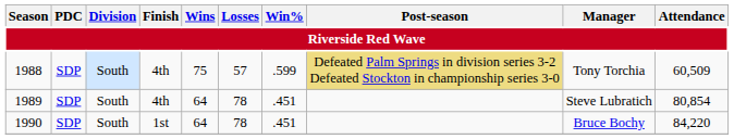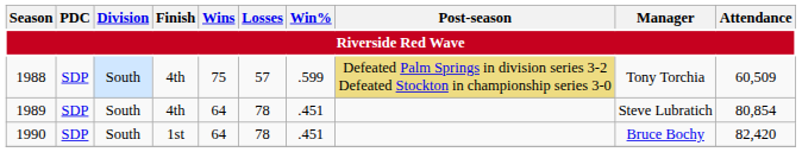 <table class="wikitable" style="text-align:center; font-size:95%">
 <tr>
 <th scope="col">Season</th>
 <th scope="col">PDC</th>
 <th scope="col"><a href='#'>Division</a></th>
 <th scope="col">Finish</th>
 <th scope="col"><a href='#'>Wins</a></th>
 <th scope="col"><a href='#'>Losses</a></th>
 <th scope="col"><a href='#'>Win%</a></th>
 <th scope="col">Post-season</th>
 <th scope="col">Manager</th>
 <th scope="col">Attendance</th>
 </tr>
 <tr>
 <td align="center" colspan="11" style="background: #C6011F; color: white; border:2px solid #FFFFFF"><strong>Riverside Red Wave</strong></td>
 </tr>
 <tr>
 <td>1988</td>
 <td><a href='#'>SDP</a></td>
 <td bgcolor="#D0E7FF">South</td>
 <td>4th</td>
 <td>75</td>
 <td>57</td>
 <td>.599</td>
 <td bgcolor="#EEDC82">Defeated <a href='#'>Palm Springs</a> in division series 3-2<br>Defeated <a href='#'>Stockton</a> in championship series 3-0</td>
 <td>Tony Torchia</td>
 <td>60,509</td>
 </tr>
 <tr>
 <td>1989</td>
 <td><a href='#'>SDP</a></td>
 <td>South</td>
 <td>4th</td>
 <td>64</td>
 <td>78</td>
 <td>.451</td>
 <td></td>
 <td>Steve Lubratich</td>
 <td>80,854</td>
 </tr>
 <tr>
 <td>1990</td>
 <td><a href='#'>SDP</a></td>
 <td>South</td>
 <td>1st</td>
 <td>64</td>
 <td>78</td>
 <td>.451</td>
 <td></td>
 <td><a href='#'>Bruce Bochy</a></td>
-<td>84,220</td>
+<td>82,420</td>
 </tr>
 <tr>
 </tr>
 </table>
